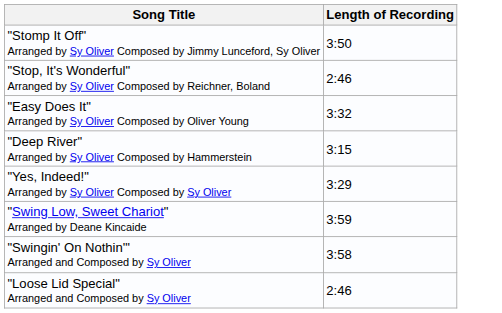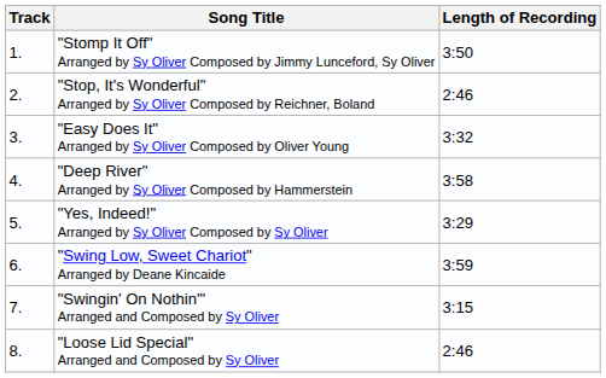 <table class="wikitable" style="background:#fcfdff; font-size:95%;">
 <tr>
+<th>Track</th>
 <th>Song Title</th>
 <th>Length of Recording</th>
 </tr>
 <tr>
+<td>1.</td>
 <td>"Stomp It Off" <br><small>Arranged by <a href='#'>Sy Oliver</a> Composed by Jimmy Lunceford, Sy Oliver </small></td>
 <td>3:50</td>
 </tr>
 <tr>
+<td>2.</td>
 <td>"Stop, It's Wonderful" <br><small>Arranged by <a href='#'>Sy Oliver</a> Composed by Reichner, Boland </small></td>
 <td>2:46</td>
 </tr>
 <tr>
+<td>3.</td>
 <td>"Easy Does It" <br><small>Arranged by <a href='#'>Sy Oliver</a> Composed by Oliver Young </small></td>
 <td>3:32</td>
 </tr>
 <tr>
+<td>4.</td>
 <td>"Deep River" <br><small>Arranged by <a href='#'>Sy Oliver</a> Composed by Hammerstein </small></td>
-<td>3:15</td>
+<td>3:58</td>
 </tr>
 <tr>
+<td>5.</td>
 <td>"Yes, Indeed!" <br><small>Arranged by <a href='#'>Sy Oliver</a> Composed by <a href='#'>Sy Oliver</a></small></td>
 <td>3:29</td>
 </tr>
 <tr>
+<td>6.</td>
 <td>"<a href='#'>Swing Low, Sweet Chariot</a>" <br><small>Arranged by Deane Kincaide </small></td>
 <td>3:59</td>
 </tr>
 <tr>
+<td>7.</td>
 <td>"Swingin' On Nothin'" <br><small>Arranged and Composed by <a href='#'>Sy Oliver</a> </small></td>
-<td>3:58</td>
+<td>3:15</td>
 </tr>
 <tr>
+<td>8.</td>
 <td>"Loose Lid Special" <br><small>Arranged and Composed by <a href='#'>Sy Oliver</a> </small></td>
 <td>2:46</td>
 </tr>
 </table>
